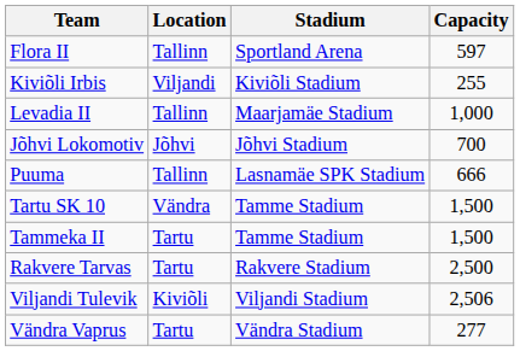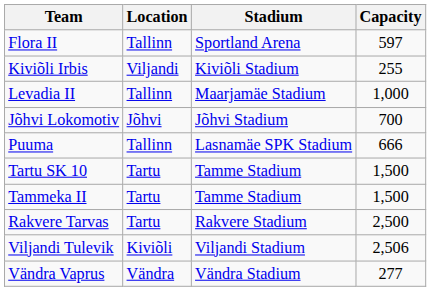 <table class="wikitable sortable">
 <tr>
 <th>Team</th>
 <th>Location</th>
 <th>Stadium</th>
 <th>Capacity</th>
 </tr>
 <tr>
 <td><a href='#'>Flora II</a></td>
 <td><a href='#'>Tallinn</a></td>
 <td><a href='#'>Sportland Arena</a></td>
 <td align="center">597</td>
 </tr>
 <tr>
 <td><a href='#'>Kiviõli Irbis</a></td>
 <td><a href='#'>Viljandi</a></td>
 <td><a href='#'>Kiviõli Stadium</a></td>
 <td align="center">255</td>
 </tr>
 <tr>
 <td><a href='#'>Levadia II</a></td>
 <td><a href='#'>Tallinn</a></td>
 <td><a href='#'>Maarjamäe Stadium</a></td>
 <td align="center">1,000</td>
 </tr>
 <tr>
 <td><a href='#'>Jõhvi Lokomotiv</a></td>
 <td><a href='#'>Jõhvi</a></td>
 <td><a href='#'>Jõhvi Stadium</a></td>
 <td align="center">700</td>
 </tr>
 <tr>
 <td><a href='#'>Puuma</a></td>
 <td><a href='#'>Tallinn</a></td>
 <td><a href='#'>Lasnamäe SPK Stadium</a></td>
 <td align="center">666</td>
 </tr>
 <tr>
 <td><a href='#'>Tartu SK 10</a></td>
-<td><a href='#'>Vändra</a></td>
+<td><a href='#'>Tartu</a></td>
 <td><a href='#'>Tamme Stadium</a></td>
 <td align="center">1,500</td>
 </tr>
 <tr>
 <td><a href='#'>Tammeka II</a></td>
 <td><a href='#'>Tartu</a></td>
 <td><a href='#'>Tamme Stadium</a></td>
 <td align="center">1,500</td>
 </tr>
 <tr>
 <td><a href='#'>Rakvere Tarvas</a></td>
 <td><a href='#'>Tartu</a></td>
 <td><a href='#'>Rakvere Stadium</a></td>
 <td align="center">2,500</td>
 </tr>
 <tr>
 <td><a href='#'>Viljandi Tulevik</a></td>
 <td><a href='#'>Kiviõli</a></td>
 <td><a href='#'>Viljandi Stadium</a></td>
 <td align="center">2,506</td>
 </tr>
 <tr>
 <td><a href='#'>Vändra Vaprus</a></td>
-<td><a href='#'>Tartu</a></td>
+<td><a href='#'>Vändra</a></td>
 <td><a href='#'>Vändra Stadium</a></td>
 <td align="center">277</td>
 </tr>
 </table>
